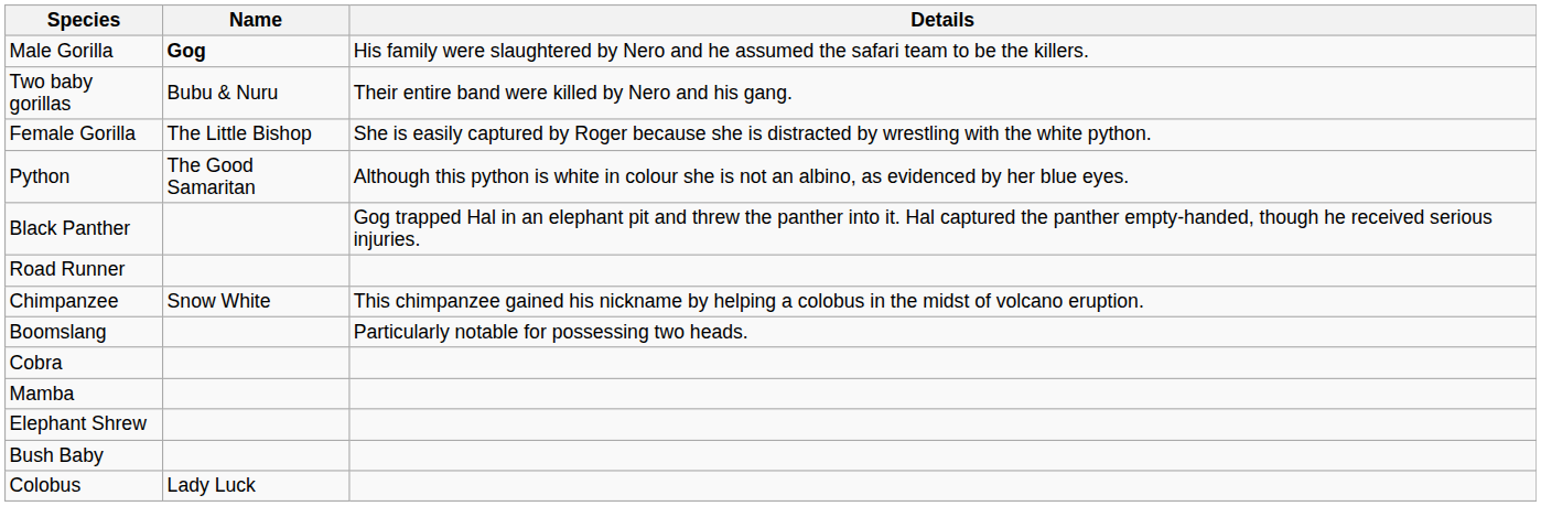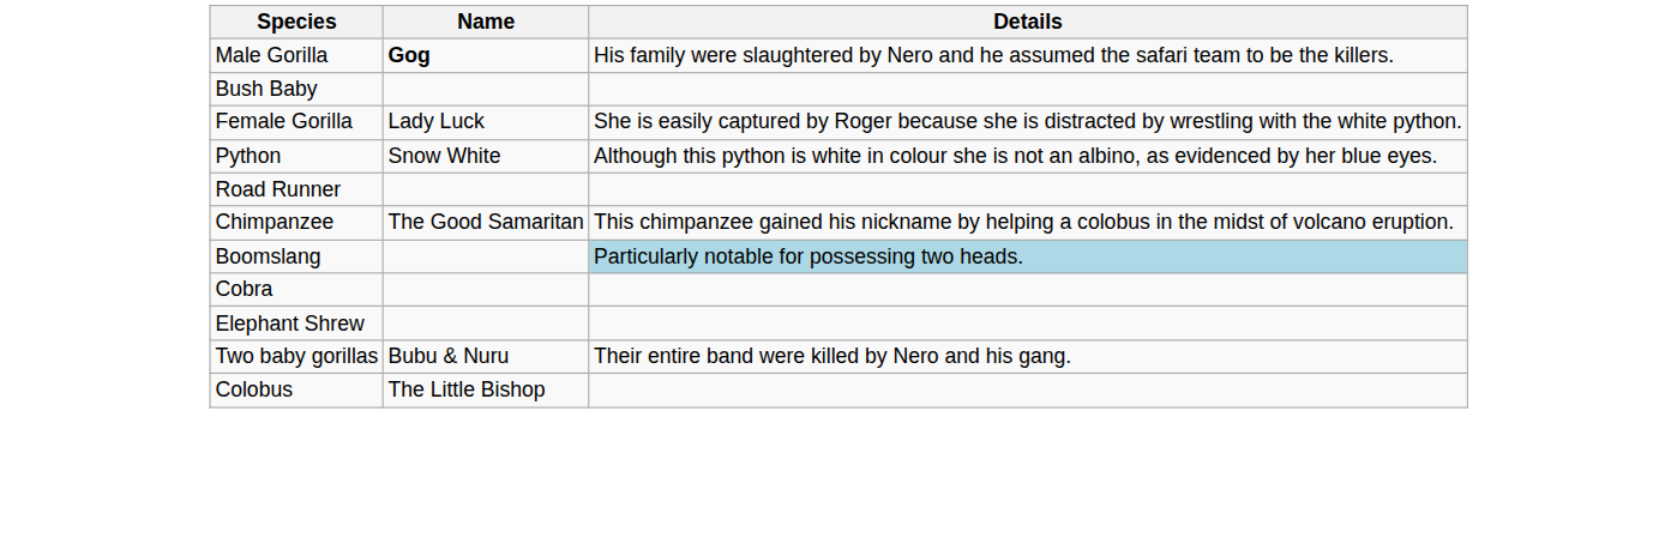 <table class="wikitable" style="margin:auto;">
 <tr>
 <th>Species</th>
 <th>Name</th>
 <th>Details</th>
 </tr>
 <tr>
 <td>Male Gorilla</td>
 <td><strong>Gog</strong></td>
 <td>His family were slaughtered by Nero and he assumed the safari team to be the killers.</td>
 </tr>
 <tr>
-<td>Two baby gorillas</td>
-<td>Bubu & Nuru</td>
-<td>Their entire band were killed by Nero and his gang.</td>
+<td>Bush Baby</td>
+<td></td>
+<td></td>
 </tr>
 <tr>
 <td>Female Gorilla</td>
-<td>The Little Bishop</td>
+<td>Lady Luck</td>
 <td>She is easily captured by Roger because she is distracted by wrestling with the white python.</td>
 </tr>
 <tr>
 <td>Python</td>
-<td>The Good Samaritan</td>
+<td>Snow White</td>
 <td>Although this python is white in colour she is not an albino, as evidenced by her blue eyes.</td>
-</tr>
-<tr>
-<td>Black Panther</td>
-<td></td>
-<td>Gog trapped Hal in an elephant pit and threw the panther into it. Hal captured the panther empty-handed, though he received serious injuries.</td>
 </tr>
 <tr>
 <td>Road Runner</td>
 <td></td>
 <td></td>
 </tr>
 <tr>
 <td>Chimpanzee</td>
-<td>Snow White</td>
+<td>The Good Samaritan</td>
 <td>This chimpanzee gained his nickname by helping a colobus in the midst of volcano eruption.</td>
 </tr>
 <tr>
 <td>Boomslang</td>
 <td></td>
-<td>Particularly notable for possessing two heads.</td>
+<td style="background: lightblue;">Particularly notable for possessing two heads.</td>
 </tr>
 <tr>
 <td>Cobra</td>
-<td></td>
-<td></td>
-</tr>
-<tr>
-<td>Mamba</td>
 <td></td>
 <td></td>
 </tr>
 <tr>
 <td>Elephant Shrew</td>
 <td></td>
 <td></td>
 </tr>
 <tr>
-<td>Bush Baby</td>
-<td></td>
-<td></td>
+<td>Two baby gorillas</td>
+<td>Bubu & Nuru</td>
+<td>Their entire band were killed by Nero and his gang.</td>
 </tr>
 <tr>
 <td>Colobus</td>
-<td>Lady Luck</td>
+<td>The Little Bishop</td>
 <td></td>
 </tr>
 </table>
